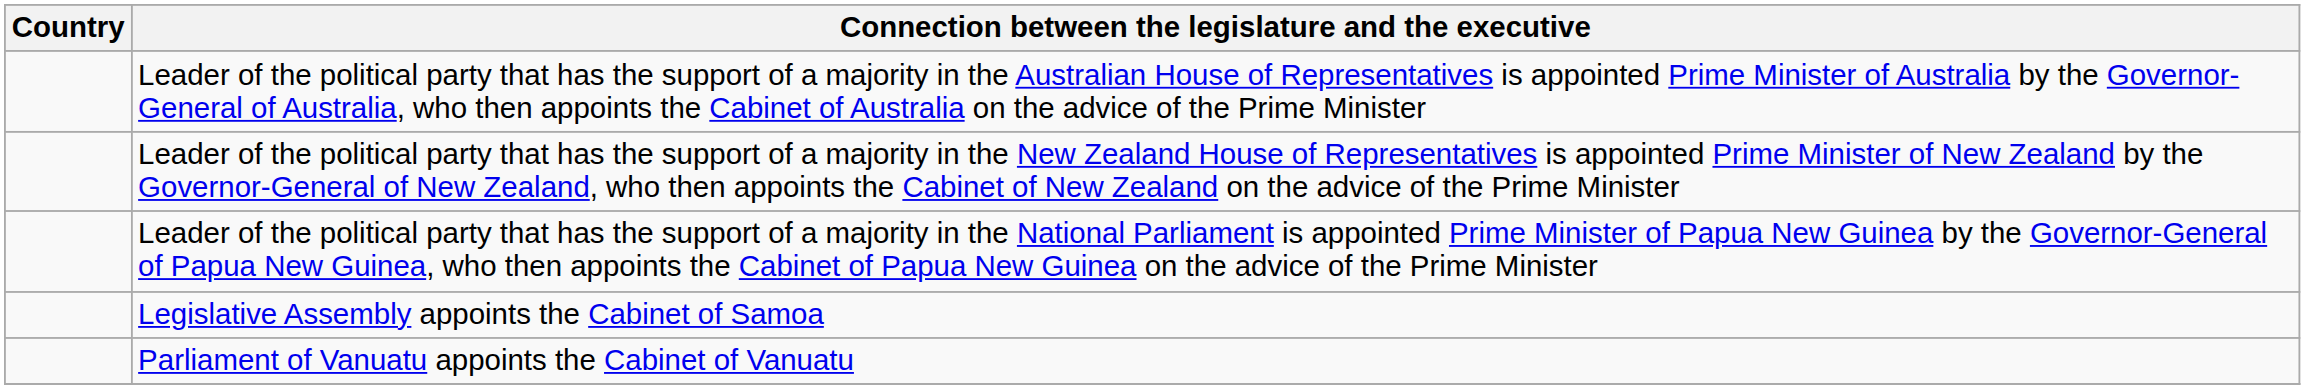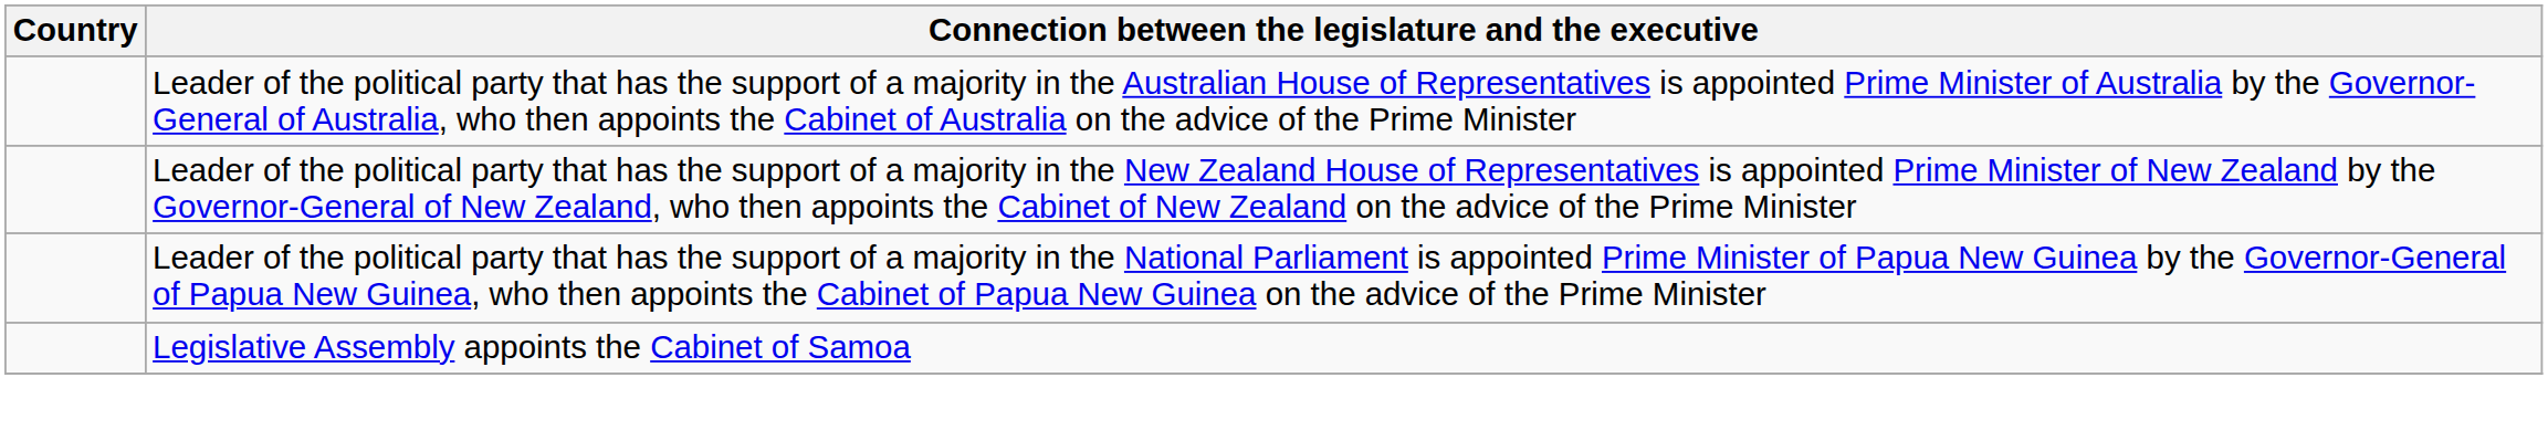 <table class="wikitable">
 <tr>
 <th>Country</th>
 <th>Connection between the legislature and the executive</th>
 </tr>
 <tr>
 <td></td>
 <td>Leader of the political party that has the support of a majority in the <a href='#'>Australian House of Representatives</a> is appointed <a href='#'>Prime Minister of Australia</a> by the <a href='#'>Governor-General of Australia</a>, who then appoints the <a href='#'>Cabinet of Australia</a> on the advice of the Prime Minister</td>
 </tr>
 <tr>
 <td></td>
 <td>Leader of the political party that has the support of a majority in the <a href='#'>New Zealand House of Representatives</a> is appointed <a href='#'>Prime Minister of New Zealand</a> by the <a href='#'>Governor-General of New Zealand</a>, who then appoints the <a href='#'>Cabinet of New Zealand</a> on the advice of the Prime Minister</td>
 </tr>
 <tr>
 <td></td>
 <td>Leader of the political party that has the support of a majority in the <a href='#'>National Parliament</a> is appointed <a href='#'>Prime Minister of Papua New Guinea</a> by the <a href='#'>Governor-General of Papua New Guinea</a>, who then appoints the <a href='#'>Cabinet of Papua New Guinea</a> on the advice of the Prime Minister</td>
 </tr>
 <tr>
 <td></td>
 <td><a href='#'>Legislative Assembly</a> appoints the <a href='#'>Cabinet of Samoa</a></td>
 </tr>
 <tr>
-<td></td>
-<td><a href='#'>Parliament of Vanuatu</a> appoints the <a href='#'>Cabinet of Vanuatu</a></td>
-</tr>
-<tr>
 </tr>
 </table>
